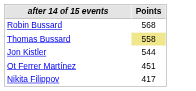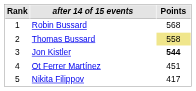 <table cellspacing="1" cellpadding="3" style="border:1px solid #AAAAAA;font-size:86%">
 <tr style="background-color: #E4E4E4;">
+<th style="border-bottom:1px solid #AAAAAA; width: 10px;">Rank</th>
 <th style="border-bottom:1px solid #AAAAAA; width: 200px;"><em>after 14 of 15 events</em></th>
 <th style="border-bottom:1px solid #AAAAAA; width: 50px;">Points</th>
 </tr>
 <tr>
+<td align=center>1</td>
 <td> <a href='#'>Robin Bussard</a></td>
 <td align=center>568</td>
 </tr>
 <tr>
+<td align=center>2</td>
 <td> <a href='#'>Thomas Bussard</a></td>
 <td align=center style="background: khaki;">558</td>
 </tr>
 <tr>
+<td align=center>3</td>
 <td> <a href='#'>Jon Kistler</a></td>
-<td align=center>544</td>
+<td align=center><strong>544</strong></td>
 </tr>
 <tr>
+<td align=center>4</td>
 <td> <a href='#'>Ot Ferrer Martínez</a></td>
 <td align=center>451</td>
 </tr>
 <tr>
+<td align=center>5</td>
 <td> <a href='#'>Nikita Filippov</a></td>
 <td align=center>417</td>
 </tr>
 </table>
